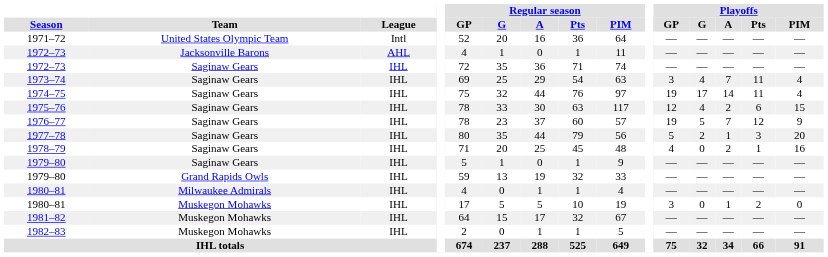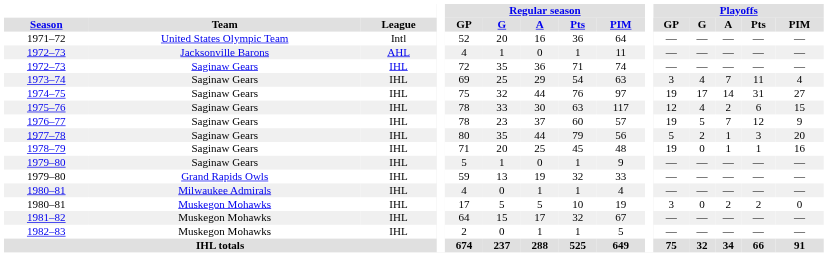 <table border="0" cellpadding="1" cellspacing="0" ID="Table3" style="text-align:center; width:75%">
 <tr bgcolor="#e0e0e0">
 <th colspan="3" bgcolor="#ffffff"> </th>
 <th rowspan="99" bgcolor="#ffffff"> </th>
 <th colspan="5"><a href='#'>Regular season</a></th>
 <th rowspan="99" bgcolor="#ffffff"> </th>
 <th colspan="5"><a href='#'>Playoffs</a></th>
 </tr>
 <tr bgcolor="#e0e0e0">
 <th><a href='#'>Season</a></th>
 <th>Team</th>
 <th>League</th>
 <th>GP</th>
 <th><a href='#'>G</a></th>
 <th><a href='#'>A</a></th>
 <th><a href='#'>Pts</a></th>
 <th><a href='#'>PIM</a></th>
 <th>GP</th>
 <th>G</th>
 <th>A</th>
 <th>Pts</th>
 <th>PIM</th>
 </tr>
 <tr>
 <td>1971–72</td>
 <td><a href='#'>United States Olympic Team</a></td>
 <td>Intl</td>
 <td>52</td>
 <td>20</td>
 <td>16</td>
 <td>36</td>
 <td>64</td>
 <td>—</td>
 <td>—</td>
 <td>—</td>
 <td>—</td>
 <td>—</td>
 </tr>
 <tr bgcolor="#f0f0f0">
 <td><a href='#'>1972–73</a></td>
 <td><a href='#'>Jacksonville Barons</a></td>
 <td><a href='#'>AHL</a></td>
 <td>4</td>
 <td>1</td>
 <td>0</td>
 <td>1</td>
 <td>11</td>
 <td>—</td>
 <td>—</td>
 <td>—</td>
 <td>—</td>
 <td>—</td>
 </tr>
 <tr>
 <td><a href='#'>1972–73</a></td>
 <td><a href='#'>Saginaw Gears</a></td>
 <td><a href='#'>IHL</a></td>
 <td>72</td>
 <td>35</td>
 <td>36</td>
 <td>71</td>
 <td>74</td>
 <td>—</td>
 <td>—</td>
 <td>—</td>
 <td>—</td>
 <td>—</td>
 </tr>
 <tr bgcolor="#f0f0f0">
 <td><a href='#'>1973–74</a></td>
 <td>Saginaw Gears</td>
 <td>IHL</td>
 <td>69</td>
 <td>25</td>
 <td>29</td>
 <td>54</td>
 <td>63</td>
 <td>3</td>
 <td>4</td>
 <td>7</td>
 <td>11</td>
 <td>4</td>
 </tr>
 <tr>
 <td><a href='#'>1974–75</a></td>
 <td>Saginaw Gears</td>
 <td>IHL</td>
 <td>75</td>
 <td>32</td>
 <td>44</td>
 <td>76</td>
 <td>97</td>
 <td>19</td>
 <td>17</td>
 <td>14</td>
-<td>11</td>
-<td>4</td>
+<td>31</td>
+<td>27</td>
 </tr>
 <tr bgcolor="#f0f0f0">
 <td><a href='#'>1975–76</a></td>
 <td>Saginaw Gears</td>
 <td>IHL</td>
 <td>78</td>
 <td>33</td>
 <td>30</td>
 <td>63</td>
 <td>117</td>
 <td>12</td>
 <td>4</td>
 <td>2</td>
 <td>6</td>
 <td>15</td>
 </tr>
 <tr>
 <td><a href='#'>1976–77</a></td>
 <td>Saginaw Gears</td>
 <td>IHL</td>
 <td>78</td>
 <td>23</td>
 <td>37</td>
 <td>60</td>
 <td>57</td>
 <td>19</td>
 <td>5</td>
 <td>7</td>
 <td>12</td>
 <td>9</td>
 </tr>
 <tr bgcolor="#f0f0f0">
 <td><a href='#'>1977–78</a></td>
 <td>Saginaw Gears</td>
 <td>IHL</td>
 <td>80</td>
 <td>35</td>
 <td>44</td>
 <td>79</td>
 <td>56</td>
 <td>5</td>
 <td>2</td>
 <td>1</td>
 <td>3</td>
 <td>20</td>
 </tr>
 <tr>
 <td><a href='#'>1978–79</a></td>
 <td>Saginaw Gears</td>
 <td>IHL</td>
 <td>71</td>
 <td>20</td>
 <td>25</td>
 <td>45</td>
 <td>48</td>
-<td>4</td>
+<td>19</td>
 <td>0</td>
-<td>2</td>
+<td>1</td>
 <td>1</td>
 <td>16</td>
 </tr>
 <tr bgcolor="#f0f0f0">
 <td><a href='#'>1979–80</a></td>
 <td>Saginaw Gears</td>
 <td>IHL</td>
 <td>5</td>
 <td>1</td>
 <td>0</td>
 <td>1</td>
 <td>9</td>
 <td>—</td>
 <td>—</td>
 <td>—</td>
 <td>—</td>
 <td>—</td>
 </tr>
 <tr>
 <td>1979–80</td>
 <td><a href='#'>Grand Rapids Owls</a></td>
 <td>IHL</td>
 <td>59</td>
 <td>13</td>
 <td>19</td>
 <td>32</td>
 <td>33</td>
 <td>—</td>
 <td>—</td>
 <td>—</td>
 <td>—</td>
 <td>—</td>
 </tr>
 <tr bgcolor="#f0f0f0">
 <td><a href='#'>1980–81</a></td>
 <td><a href='#'>Milwaukee Admirals</a></td>
 <td>IHL</td>
 <td>4</td>
 <td>0</td>
 <td>1</td>
 <td>1</td>
 <td>4</td>
 <td>—</td>
 <td>—</td>
 <td>—</td>
 <td>—</td>
 <td>—</td>
 </tr>
 <tr>
 <td>1980–81</td>
 <td><a href='#'>Muskegon Mohawks</a></td>
 <td>IHL</td>
 <td>17</td>
 <td>5</td>
 <td>5</td>
 <td>10</td>
 <td>19</td>
 <td>3</td>
 <td>0</td>
-<td>1</td>
+<td>2</td>
 <td>2</td>
 <td>0</td>
 </tr>
 <tr bgcolor="#f0f0f0">
 <td><a href='#'>1981–82</a></td>
 <td>Muskegon Mohawks</td>
 <td>IHL</td>
 <td>64</td>
 <td>15</td>
 <td>17</td>
 <td>32</td>
 <td>67</td>
 <td>—</td>
 <td>—</td>
 <td>—</td>
 <td>—</td>
 <td>—</td>
 </tr>
 <tr>
 <td><a href='#'>1982–83</a></td>
 <td>Muskegon Mohawks</td>
 <td>IHL</td>
 <td>2</td>
 <td>0</td>
 <td>1</td>
 <td>1</td>
 <td>5</td>
 <td>—</td>
 <td>—</td>
 <td>—</td>
 <td>—</td>
 <td>—</td>
 </tr>
 <tr bgcolor="#e0e0e0">
 <th colspan="3">IHL totals</th>
 <th>674</th>
 <th>237</th>
 <th>288</th>
 <th>525</th>
 <th>649</th>
 <th>75</th>
 <th>32</th>
 <th>34</th>
 <th>66</th>
 <th>91</th>
 </tr>
 </table>
